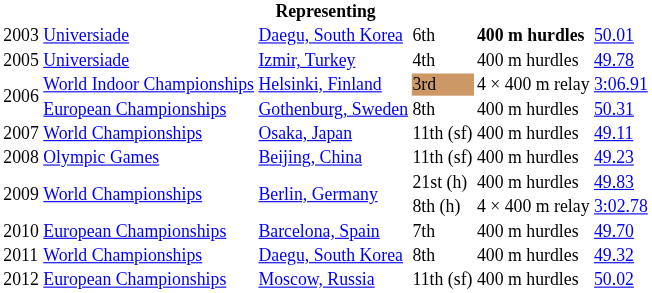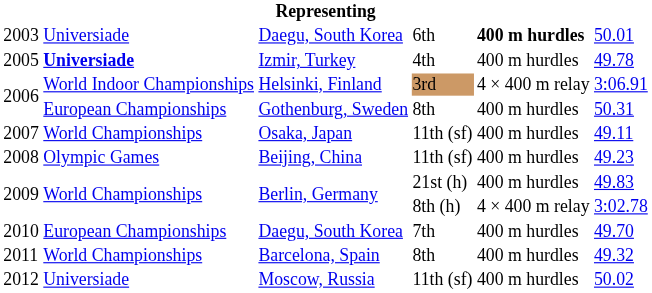 <table>
 <tr>
 <th colspan="6">Representing </th>
 </tr>
 <tr>
 <td>2003</td>
 <td><a href='#'>Universiade</a></td>
 <td><a href='#'>Daegu, South Korea</a></td>
 <td>6th</td>
 <td><strong>400 m hurdles</strong></td>
 <td><a href='#'>50.01</a></td>
 </tr>
 <tr>
 <td>2005</td>
-<td><a href='#'>Universiade</a></td>
+<td><strong><a href='#'>Universiade</a></strong></td>
 <td><a href='#'>Izmir, Turkey</a></td>
 <td>4th</td>
 <td>400 m hurdles</td>
 <td><a href='#'>49.78</a></td>
 </tr>
 <tr>
 <td rowspan=2>2006</td>
 <td><a href='#'>World Indoor Championships</a></td>
 <td><a href='#'>Helsinki, Finland</a></td>
 <td bgcolor=cc9966>3rd</td>
 <td>4 × 400 m relay</td>
 <td><a href='#'>3:06.91</a></td>
 </tr>
 <tr>
 <td><a href='#'>European Championships</a></td>
 <td><a href='#'>Gothenburg, Sweden</a></td>
 <td>8th</td>
 <td>400 m hurdles</td>
 <td><a href='#'>50.31</a></td>
 </tr>
 <tr>
 <td>2007</td>
 <td><a href='#'>World Championships</a></td>
 <td><a href='#'>Osaka, Japan</a></td>
 <td>11th (sf)</td>
 <td>400 m hurdles</td>
 <td><a href='#'>49.11</a></td>
 </tr>
 <tr>
 <td>2008</td>
 <td><a href='#'>Olympic Games</a></td>
 <td><a href='#'>Beijing, China</a></td>
 <td>11th (sf)</td>
 <td>400 m hurdles</td>
 <td><a href='#'>49.23</a></td>
 </tr>
 <tr>
 <td rowspan=2>2009</td>
 <td rowspan=2><a href='#'>World Championships</a></td>
 <td rowspan=2><a href='#'>Berlin, Germany</a></td>
 <td>21st (h)</td>
 <td>400 m hurdles</td>
 <td><a href='#'>49.83</a></td>
 </tr>
 <tr>
 <td>8th (h)</td>
 <td>4 × 400 m relay</td>
 <td><a href='#'>3:02.78</a></td>
 </tr>
 <tr>
 <td>2010</td>
 <td><a href='#'>European Championships</a></td>
-<td><a href='#'>Barcelona, Spain</a></td>
+<td><a href='#'>Daegu, South Korea</a></td>
 <td>7th</td>
 <td>400 m hurdles</td>
 <td><a href='#'>49.70</a></td>
 </tr>
 <tr>
 <td>2011</td>
 <td><a href='#'>World Championships</a></td>
-<td><a href='#'>Daegu, South Korea</a></td>
+<td><a href='#'>Barcelona, Spain</a></td>
 <td>8th</td>
 <td>400 m hurdles</td>
 <td><a href='#'>49.32</a></td>
 </tr>
 <tr>
 <td>2012</td>
-<td><a href='#'>European Championships</a></td>
+<td><a href='#'>Universiade</a></td>
 <td><a href='#'>Moscow, Russia</a></td>
 <td>11th (sf)</td>
 <td>400 m hurdles</td>
 <td><a href='#'>50.02</a></td>
 </tr>
 </table>
